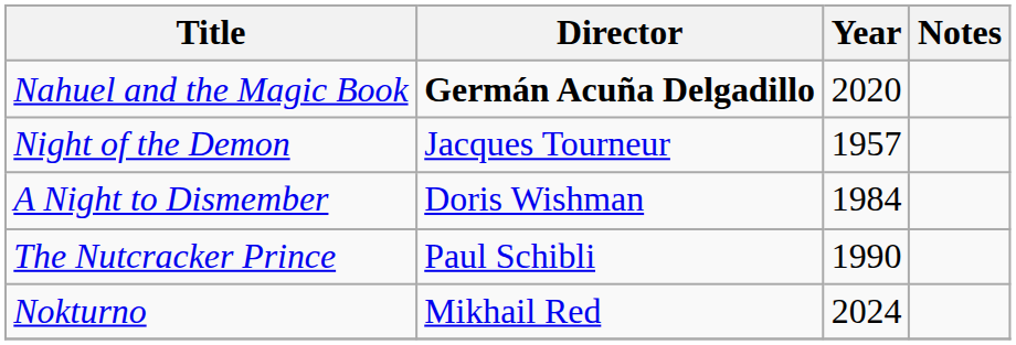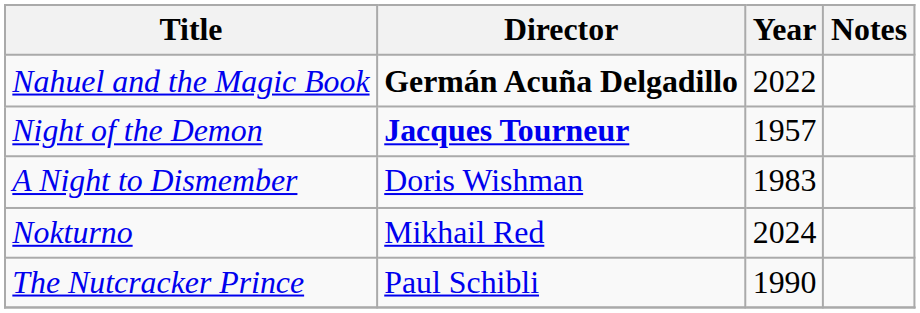 <table class="wikitable">
 <tr>
 <th>Title</th>
 <th>Director</th>
 <th>Year</th>
 <th>Notes</th>
 </tr>
 <tr>
 <td><em><a href='#'>Nahuel and the Magic Book</a></em></td>
 <td><strong>Germán Acuña Delgadillo</strong></td>
-<td>2020</td>
+<td>2022</td>
 <td></td>
 </tr>
 <tr>
 <td><em><a href='#'>Night of the Demon</a></em></td>
-<td><a href='#'>Jacques Tourneur</a></td>
+<td><strong><a href='#'>Jacques Tourneur</a></strong></td>
 <td>1957</td>
 <td></td>
 </tr>
 <tr>
 <td><em><a href='#'>A Night to Dismember</a></em></td>
 <td><a href='#'>Doris Wishman</a></td>
-<td>1984</td>
+<td>1983</td>
+<td></td>
+</tr>
+<tr>
+<td><em><a href='#'>Nokturno</a></em></td>
+<td><a href='#'>Mikhail Red</a></td>
+<td>2024</td>
 <td></td>
 </tr>
 <tr>
 <td><em><a href='#'>The Nutcracker Prince</a></em></td>
 <td><a href='#'>Paul Schibli</a></td>
 <td>1990</td>
 <td></td>
 </tr>
 <tr>
-<td><em><a href='#'>Nokturno</a></em></td>
-<td><a href='#'>Mikhail Red</a></td>
-<td>2024</td>
-<td></td>
-</tr>
-<tr>
 </tr>
 </table>
